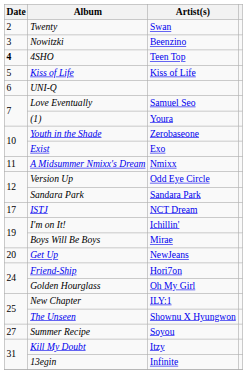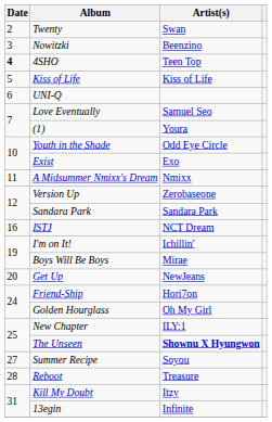 <table class="wikitable">
 <tr>
 <th>Date</th>
 <th>Album</th>
 <th>Artist(s)</th>
 <th></th>
 </tr>
 <tr>
 <td>2</td>
 <td><em>Twenty</em></td>
 <td><a href='#'>Swan</a></td>
 <td></td>
 </tr>
 <tr>
 <td>3</td>
 <td><em>Nowitzki</em></td>
 <td><a href='#'>Beenzino</a></td>
 <td></td>
 </tr>
 <tr>
 <td><strong>4</strong></td>
 <td><em>4SHO</em></td>
 <td><a href='#'>Teen Top</a></td>
 <td></td>
 </tr>
 <tr>
 <td>5</td>
 <td><em><a href='#'>Kiss of Life</a></em></td>
 <td><a href='#'>Kiss of Life</a></td>
 <td></td>
 </tr>
 <tr>
 <td>6</td>
 <td><em>UNI-Q</em></td>
 <td></td>
 <td></td>
 </tr>
 <tr>
 <td rowspan="2">7</td>
 <td><em>Love Eventually</em></td>
 <td><a href='#'>Samuel Seo</a></td>
 <td></td>
 </tr>
 <tr>
 <td><em>(1)</em></td>
 <td><a href='#'>Youra</a></td>
 <td></td>
 </tr>
 <tr>
 <td rowspan="2">10</td>
 <td><em><a href='#'>Youth in the Shade</a></em></td>
-<td><a href='#'>Zerobaseone</a></td>
+<td><a href='#'>Odd Eye Circle</a></td>
 <td></td>
 </tr>
 <tr>
 <td><em><a href='#'>Exist</a></em></td>
 <td><a href='#'>Exo</a></td>
 <td></td>
 </tr>
 <tr>
 <td>11</td>
 <td><em><a href='#'>A Midsummer Nmixx's Dream</a></em></td>
 <td><a href='#'>Nmixx</a></td>
 <td></td>
 </tr>
 <tr>
 <td rowspan="2">12</td>
 <td><em>Version Up</em></td>
-<td><a href='#'>Odd Eye Circle</a></td>
+<td><a href='#'>Zerobaseone</a></td>
 <td></td>
 </tr>
 <tr>
 <td><em>Sandara Park</em></td>
 <td><a href='#'>Sandara Park</a></td>
 <td></td>
 </tr>
 <tr>
-<td>17</td>
+<td>16</td>
 <td><em><a href='#'>ISTJ</a></em></td>
 <td><a href='#'>NCT Dream</a></td>
 <td></td>
 </tr>
 <tr>
 <td rowspan="2">19</td>
 <td><em>I'm on It!</em></td>
 <td><a href='#'>Ichillin'</a></td>
 <td></td>
 </tr>
 <tr>
 <td><em>Boys Will Be Boys</em></td>
 <td><a href='#'>Mirae</a></td>
 <td></td>
 </tr>
 <tr>
 <td>20</td>
 <td><em><a href='#'>Get Up</a></em></td>
 <td><a href='#'>NewJeans</a></td>
 <td></td>
 </tr>
 <tr>
 <td rowspan="2">24</td>
 <td><em><a href='#'>Friend-Ship</a></em></td>
 <td><a href='#'>Hori7on</a></td>
 <td></td>
 </tr>
 <tr>
 <td><em>Golden Hourglass</em></td>
 <td><a href='#'>Oh My Girl</a></td>
 <td></td>
 </tr>
 <tr>
 <td rowspan="2">25</td>
 <td><em>New Chapter</em></td>
 <td><a href='#'>ILY:1</a></td>
 <td></td>
 </tr>
 <tr>
 <td><em><a href='#'>The Unseen</a></em></td>
-<td><a href='#'>Shownu X Hyungwon</a></td>
+<td><strong><a href='#'>Shownu X Hyungwon</a></strong></td>
 <td></td>
 </tr>
 <tr>
 <td>27</td>
 <td><em>Summer Recipe</em></td>
 <td><a href='#'>Soyou</a></td>
+<td></td>
+</tr>
+<tr>
+<td>28</td>
+<td><em><a href='#'>Reboot</a></em></td>
+<td><a href='#'>Treasure</a></td>
 <td></td>
 </tr>
 <tr>
 <td rowspan="2">31</td>
 <td><em><a href='#'>Kill My Doubt</a></em></td>
 <td><a href='#'>Itzy</a></td>
 <td></td>
 </tr>
 <tr>
 <td><em>13egin</em></td>
 <td><a href='#'>Infinite</a></td>
 <td></td>
 </tr>
 <tr>
 </tr>
 </table>
